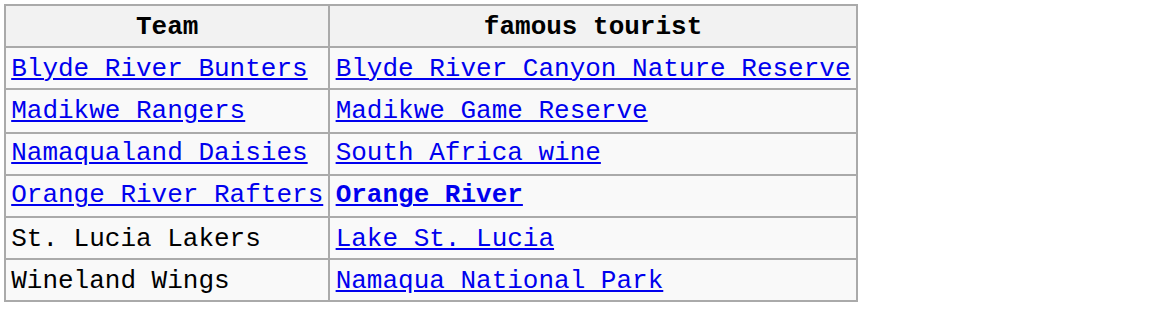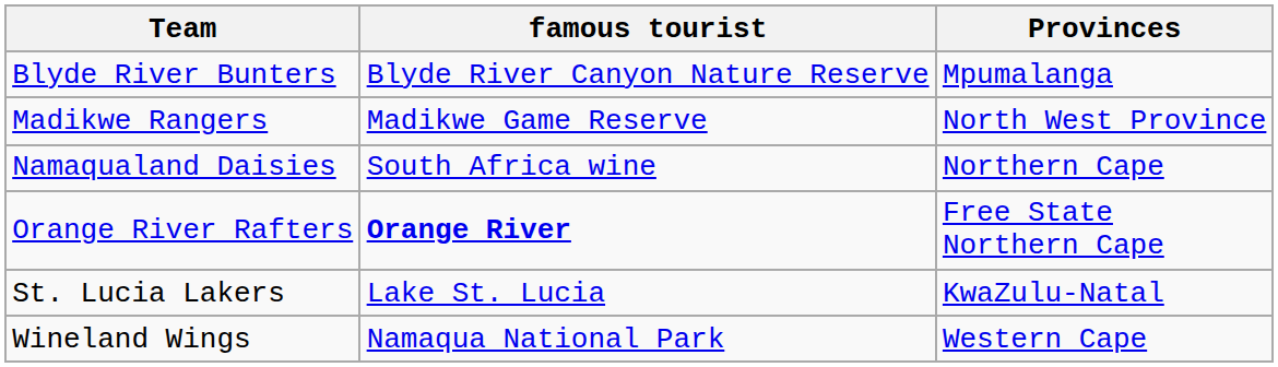 <table class="wikitable">
 <tr>
 <th>Team</th>
 <th>famous tourist</th>
+<th>Provinces</th>
 </tr>
 <tr>
 <td> <a href='#'>Blyde River Bunters</a></td>
 <td><a href='#'>Blyde River Canyon Nature Reserve</a></td>
+<td><a href='#'>Mpumalanga</a></td>
 </tr>
 <tr>
 <td> <a href='#'>Madikwe Rangers</a></td>
 <td><a href='#'>Madikwe Game Reserve</a></td>
+<td><a href='#'>North West Province</a></td>
 </tr>
 <tr>
 <td> <a href='#'>Namaqualand Daisies</a></td>
 <td><a href='#'>South Africa wine</a></td>
+<td><a href='#'>Northern Cape</a></td>
 </tr>
 <tr>
 <td> <a href='#'>Orange River Rafters</a></td>
 <td><strong><a href='#'>Orange River</a></strong></td>
+<td><a href='#'>Free State</a> <br> <a href='#'>Northern Cape</a></td>
 </tr>
 <tr>
 <td> St. Lucia Lakers</td>
 <td><a href='#'>Lake St. Lucia</a></td>
+<td><a href='#'>KwaZulu-Natal</a></td>
 </tr>
 <tr>
 <td> Wineland Wings</td>
 <td><a href='#'>Namaqua National Park</a></td>
+<td><a href='#'>Western Cape</a></td>
 </tr>
 </table>
